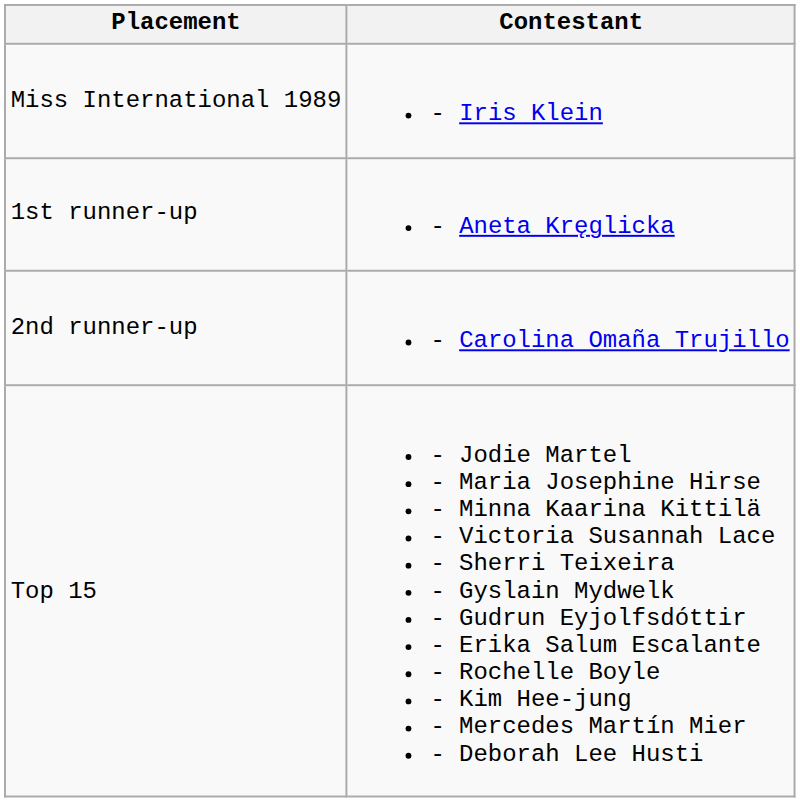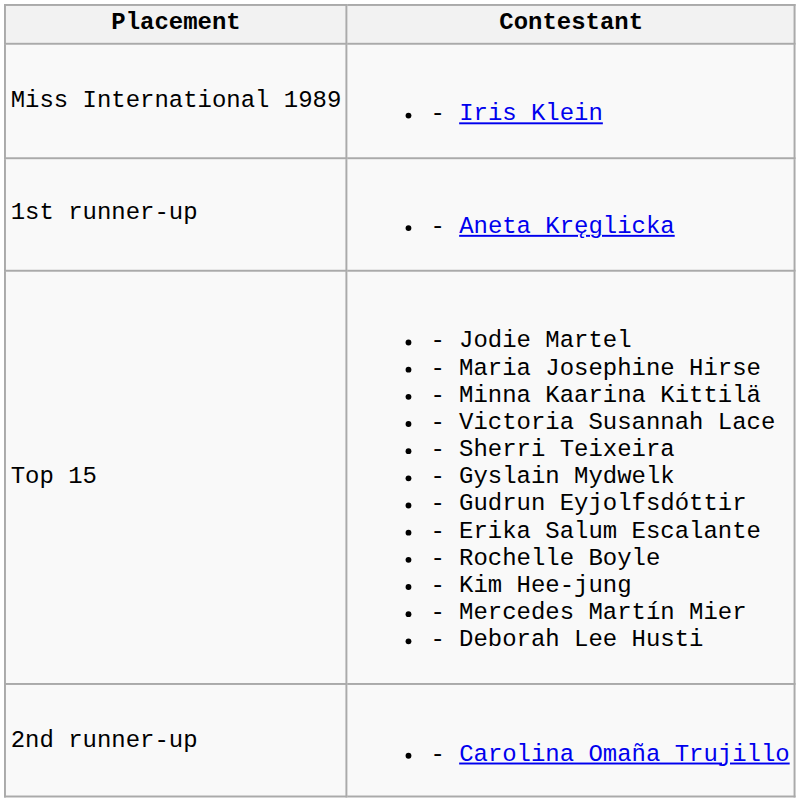 <table class="wikitable sortable" style="font-size:95%;">
 <tr>
 <th>Placement</th>
 <th>Contestant</th>
 </tr>
 <tr>
 <td>Miss International 1989</td>
 <td><br><ul><li> - <a href='#'>Iris Klein</a></li></ul></td>
 </tr>
 <tr>
 <td>1st runner-up</td>
 <td><br><ul><li> - <a href='#'>Aneta Kręglicka</a></li></ul></td>
 </tr>
 <tr>
+<td>Top 15</td>
+<td><br><ul><li> - Jodie Martel</li><li> - Maria Josephine Hirse</li><li> - Minna Kaarina Kittilä</li><li> - Victoria Susannah Lace</li><li> - Sherri Teixeira</li><li> - Gyslain Mydwelk</li><li> - Gudrun Eyjolfsdóttir</li><li> - Erika Salum Escalante</li><li> - Rochelle Boyle</li><li> - Kim Hee-jung</li><li> - Mercedes Martín Mier</li><li> - Deborah Lee Husti</li></ul></td>
+</tr>
+<tr>
 <td>2nd runner-up</td>
 <td><br><ul><li> - <a href='#'>Carolina Omaña Trujillo</a></li></ul></td>
 </tr>
-<tr>
-<td>Top 15</td>
-<td><br><ul><li> - Jodie Martel</li><li> - Maria Josephine Hirse</li><li> - Minna Kaarina Kittilä</li><li> - Victoria Susannah Lace</li><li> - Sherri Teixeira</li><li> - Gyslain Mydwelk</li><li> - Gudrun Eyjolfsdóttir</li><li> - Erika Salum Escalante</li><li> - Rochelle Boyle</li><li> - Kim Hee-jung</li><li> - Mercedes Martín Mier</li><li> - Deborah Lee Husti</li></ul></td>
-</tr>
 </table>
